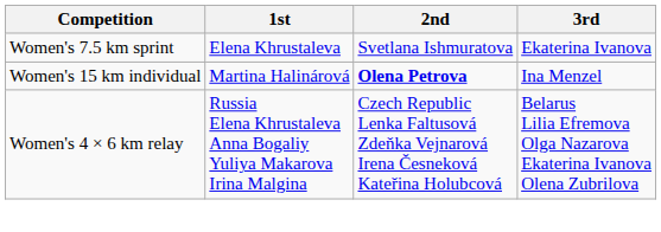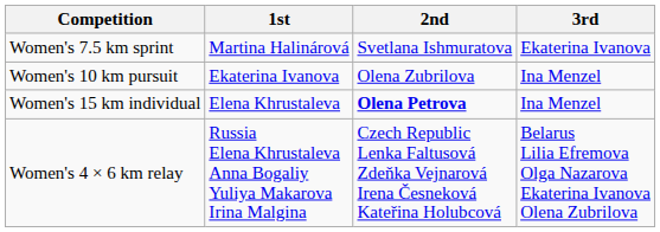 <table class="wikitable">
 <tr>
 <th>Competition</th>
 <th>1st</th>
 <th>2nd</th>
 <th>3rd</th>
 </tr>
 <tr>
 <td>Women's 7.5 km sprint</td>
-<td> <a href='#'>Elena Khrustaleva</a></td>
+<td> <a href='#'>Martina Halinárová</a></td>
 <td> <a href='#'>Svetlana Ishmuratova</a></td>
 <td> <a href='#'>Ekaterina Ivanova</a></td>
 </tr>
 <tr>
+<td>Women's 10 km pursuit</td>
+<td> <a href='#'>Ekaterina Ivanova</a></td>
+<td> <a href='#'>Olena Zubrilova</a></td>
+<td> <a href='#'>Ina Menzel</a></td>
+</tr>
+<tr>
 <td>Women's 15 km individual</td>
-<td> <a href='#'>Martina Halinárová</a></td>
+<td> <a href='#'>Elena Khrustaleva</a></td>
 <td><strong> <a href='#'>Olena Petrova</a></strong></td>
 <td> <a href='#'>Ina Menzel</a></td>
 </tr>
 <tr>
 <td>Women's 4 × 6 km relay</td>
 <td> <a href='#'>Russia</a><br><a href='#'>Elena Khrustaleva</a><br><a href='#'>Anna Bogaliy</a><br><a href='#'>Yuliya Makarova</a><br><a href='#'>Irina Malgina</a></td>
 <td> <a href='#'>Czech Republic</a><br><a href='#'>Lenka Faltusová</a><br><a href='#'>Zdeňka Vejnarová</a><br><a href='#'>Irena Česneková</a><br><a href='#'>Kateřina Holubcová</a></td>
 <td> <a href='#'>Belarus</a><br><a href='#'>Lilia Efremova</a><br><a href='#'>Olga Nazarova</a><br><a href='#'>Ekaterina Ivanova</a><br><a href='#'>Olena Zubrilova</a></td>
 </tr>
 </table>
